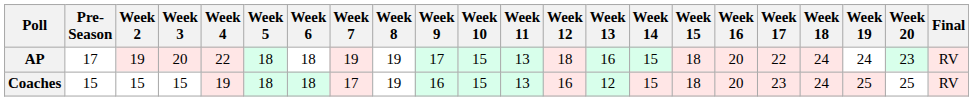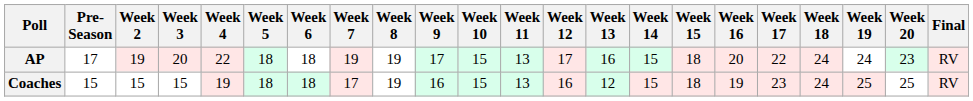 <table class="wikitable" style="white-space:nowrap;font-size:90%">
 <tr>
 <th>Poll</th>
 <th>Pre-<br>Season</th>
 <th>Week<br>2</th>
 <th>Week<br>3</th>
 <th>Week<br>4</th>
 <th>Week<br>5</th>
 <th>Week<br>6</th>
 <th>Week<br>7</th>
 <th>Week<br>8</th>
 <th>Week<br>9</th>
 <th>Week<br>10</th>
 <th>Week<br>11</th>
 <th>Week<br>12</th>
 <th>Week<br>13</th>
 <th>Week<br>14</th>
 <th>Week<br>15</th>
 <th>Week<br>16</th>
 <th>Week<br>17</th>
 <th>Week<br>18</th>
 <th>Week<br>19</th>
 <th>Week<br>20</th>
 <th>Final</th>
 </tr>
 <tr style="text-align:center;">
 <th>AP</th>
 <td style="background:#FFF;">17</td>
 <td style="background:#FFE6E6;">19</td>
 <td style="background:#FFE6E6;">20</td>
 <td style="background:#FFE6E6;">22</td>
 <td style="background:#D8FFEB;">18</td>
 <td style="background:#FFF;">18</td>
 <td style="background:#FFE6E6;">19</td>
 <td style="background:#FFF;">19</td>
 <td style="background:#D8FFEB;">17</td>
 <td style="background:#D8FFEB;">15</td>
 <td style="background:#D8FFEB;">13</td>
-<td style="background:#FFE6E6;">18</td>
+<td style="background:#FFE6E6;">17</td>
 <td style="background:#D8FFEB;">16</td>
 <td style="background:#D8FFEB;">15</td>
 <td style="background:#FFE6E6;">18</td>
 <td style="background:#FFE6E6;">20</td>
 <td style="background:#FFE6E6;">22</td>
 <td style="background:#FFE6E6;">24</td>
 <td style="background:#FFF;">24</td>
 <td style="background:#D8FFEB;">23</td>
 <td style="background:#FFE6E6;">RV</td>
 </tr>
 <tr style="text-align:center;">
 <th>Coaches</th>
 <td style="background:#FFF;">15</td>
 <td style="background:#FFF;">15</td>
 <td style="background:#FFF;">15</td>
 <td style="background:#FFE6E6;">19</td>
 <td style="background:#D8FFEB;">18</td>
 <td style="background:#D8FFEB;">18</td>
 <td style="background:#FFE6E6;">17</td>
 <td style="background:#FFF;">19</td>
 <td style="background:#D8FFEB;">16</td>
 <td style="background:#D8FFEB;">15</td>
 <td style="background:#D8FFEB;">13</td>
 <td style="background:#FFE6E6;">16</td>
 <td style="background:#D8FFEB;">12</td>
 <td style="background:#FFE6E6;">15</td>
 <td style="background:#FFE6E6;">18</td>
-<td style="background:#FFE6E6;">20</td>
+<td style="background:#FFE6E6;">19</td>
 <td style="background:#FFE6E6;">23</td>
 <td style="background:#FFE6E6;">24</td>
 <td style="background:#FFE6E6;">25</td>
 <td style="background:#FFF;">25</td>
 <td style="background:#FFE6E6;">RV</td>
 </tr>
 </table>
